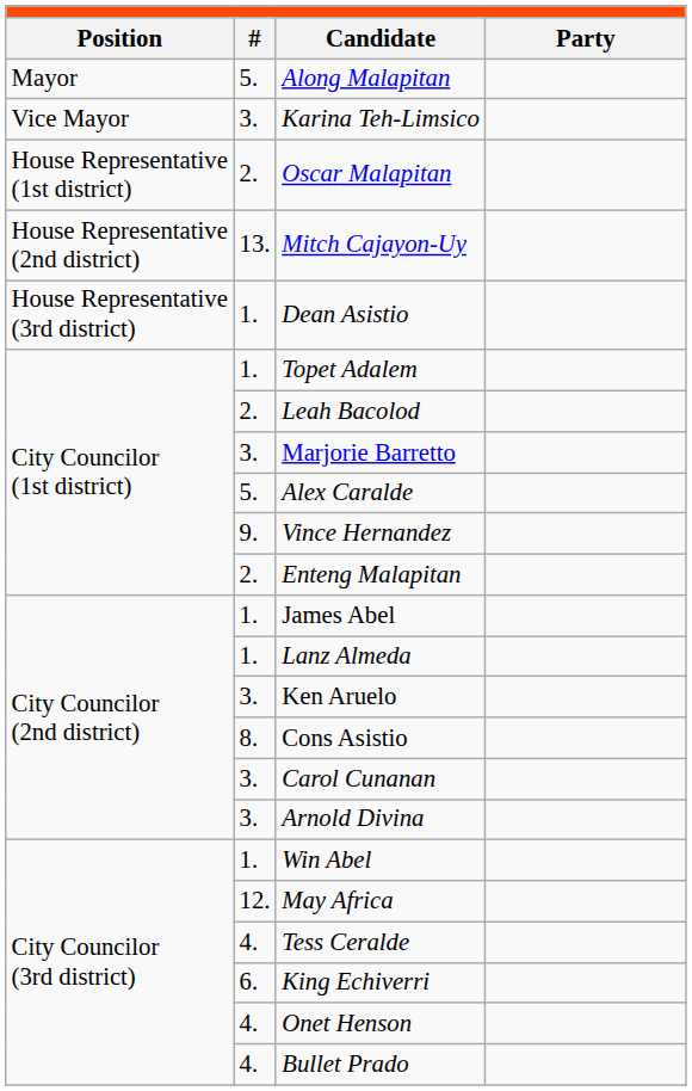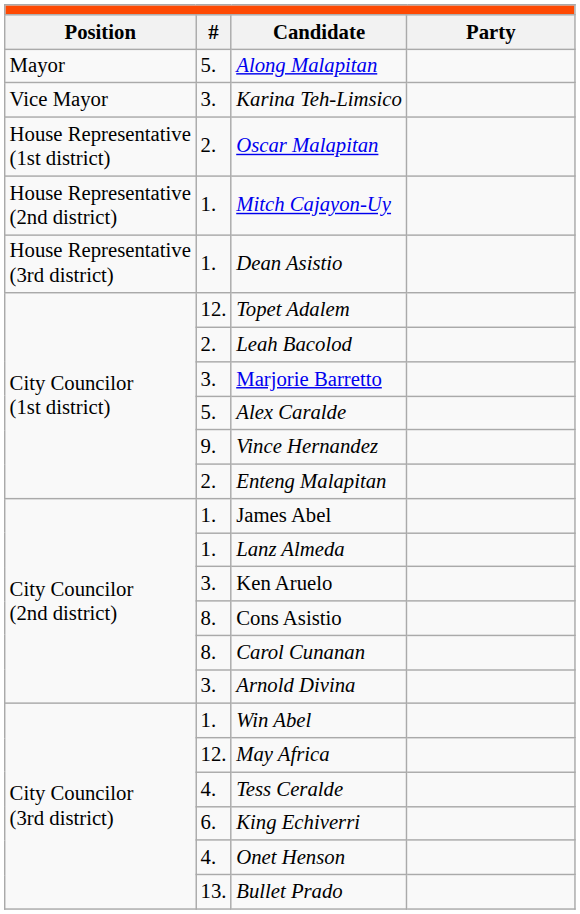 <table class="wikitable" style="font-size:90%">
 <tr>
 <td colspan="5" bgcolor="#fe4903"></td>
 </tr>
 <tr>
 <th>Position</th>
 <th>#</th>
 <th !width="150px">Candidate</th>
 <th colspan="2" width="110px">Party</th>
 </tr>
 <tr>
 <td>Mayor</td>
 <td>5.</td>
 <td><em><a href='#'>Along Malapitan</a></em></td>
 <td></td>
 </tr>
 <tr>
 <td>Vice Mayor</td>
 <td>3.</td>
 <td><em>Karina Teh-Limsico</em></td>
 <td></td>
 </tr>
 <tr>
 <td>House Representative<br>(1st district)</td>
 <td>2.</td>
 <td><em><a href='#'>Oscar Malapitan</a></em></td>
 <td></td>
 </tr>
 <tr>
 <td>House Representative<br>(2nd district)</td>
-<td>13.</td>
+<td>1.</td>
 <td><em><a href='#'>Mitch Cajayon-Uy</a></em></td>
 <td></td>
 </tr>
 <tr>
 <td>House Representative<br>(3rd district)</td>
 <td>1.</td>
 <td><em>Dean Asistio</em></td>
 <td></td>
 </tr>
 <tr>
 <td rowspan="6">City Councilor<br>(1st district)</td>
-<td>1.</td>
+<td>12.</td>
 <td><em>Topet Adalem</em></td>
 <td></td>
 </tr>
 <tr>
 <td>2.</td>
 <td><em>Leah Bacolod</em></td>
 <td></td>
 </tr>
 <tr>
 <td>3.</td>
 <td><a href='#'>Marjorie Barretto</a></td>
 <td></td>
 </tr>
 <tr>
 <td>5.</td>
 <td><em>Alex Caralde</em></td>
 <td></td>
 </tr>
 <tr>
 <td>9.</td>
 <td><em>Vince Hernandez</em></td>
 <td></td>
 </tr>
 <tr>
 <td>2.</td>
 <td><em>Enteng Malapitan</em></td>
 <td></td>
 </tr>
 <tr>
 <td rowspan="6">City Councilor<br>(2nd district)</td>
 <td>1.</td>
 <td>James Abel</td>
 <td></td>
 </tr>
 <tr>
 <td>1.</td>
 <td><em>Lanz Almeda</em></td>
 <td></td>
 </tr>
 <tr>
 <td>3.</td>
 <td>Ken Aruelo</td>
 <td></td>
 </tr>
 <tr>
 <td>8.</td>
 <td>Cons Asistio</td>
 <td></td>
 </tr>
 <tr>
-<td>3.</td>
+<td>8.</td>
 <td><em>Carol Cunanan</em></td>
 <td></td>
 </tr>
 <tr>
 <td>3.</td>
 <td><em>Arnold Divina</em></td>
 <td></td>
 </tr>
 <tr>
 <td rowspan="6">City Councilor<br>(3rd district)</td>
 <td>1.</td>
 <td><em>Win Abel</em></td>
 <td></td>
 </tr>
 <tr>
 <td>12.</td>
 <td><em>May Africa</em></td>
 <td></td>
 </tr>
 <tr>
 <td>4.</td>
 <td><em>Tess Ceralde</em></td>
 <td></td>
 </tr>
 <tr>
 <td>6.</td>
 <td><em>King Echiverri</em></td>
 <td></td>
 </tr>
 <tr>
 <td>4.</td>
 <td><em>Onet Henson</em></td>
 <td></td>
 </tr>
 <tr>
-<td>4.</td>
+<td>13.</td>
 <td><em>Bullet Prado</em></td>
 <td></td>
 </tr>
 </table>
